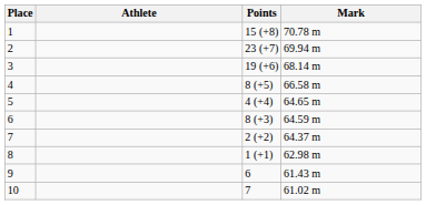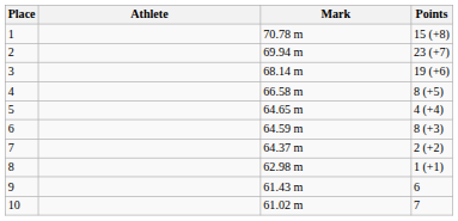 <table class="wikitable sortable">
 <tr>
 <th>Place</th>
 <th style="width:18em">Athlete</th>
+<th style="width:12em">Mark</th>
 <th>Points</th>
-<th style="width:12em">Mark</th>
 </tr>
 <tr>
 <td>1</td>
 <td></td>
+<td>70.78 m     </td>
 <td>15 (+8)</td>
-<td>70.78 m     </td>
 </tr>
 <tr>
 <td>2</td>
 <td></td>
+<td>69.94 m</td>
 <td>23 (+7)</td>
-<td>69.94 m</td>
 </tr>
 <tr>
 <td>3</td>
 <td></td>
+<td>68.14 m</td>
 <td>19 (+6)</td>
-<td>68.14 m</td>
 </tr>
 <tr>
 <td>4</td>
 <td></td>
+<td>66.58 m</td>
 <td>8 (+5)</td>
-<td>66.58 m</td>
 </tr>
 <tr>
 <td>5</td>
 <td></td>
+<td>64.65 m</td>
 <td>4 (+4)</td>
-<td>64.65 m</td>
 </tr>
 <tr>
 <td>6</td>
 <td></td>
+<td>64.59 m</td>
 <td>8 (+3)</td>
-<td>64.59 m</td>
 </tr>
 <tr>
 <td>7</td>
 <td></td>
+<td>64.37 m</td>
 <td>2 (+2)</td>
-<td>64.37 m</td>
 </tr>
 <tr>
 <td>8</td>
 <td></td>
+<td>62.98 m</td>
 <td>1 (+1)</td>
-<td>62.98 m</td>
 </tr>
 <tr>
 <td>9</td>
 <td></td>
+<td>61.43 m</td>
 <td>6</td>
-<td>61.43 m</td>
 </tr>
 <tr>
 <td>10</td>
 <td></td>
+<td>61.02 m</td>
 <td>7</td>
-<td>61.02 m</td>
 </tr>
 </table>
